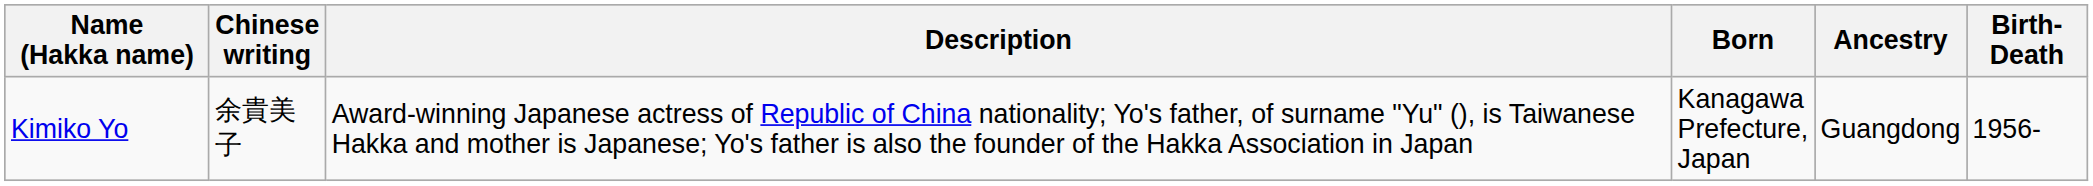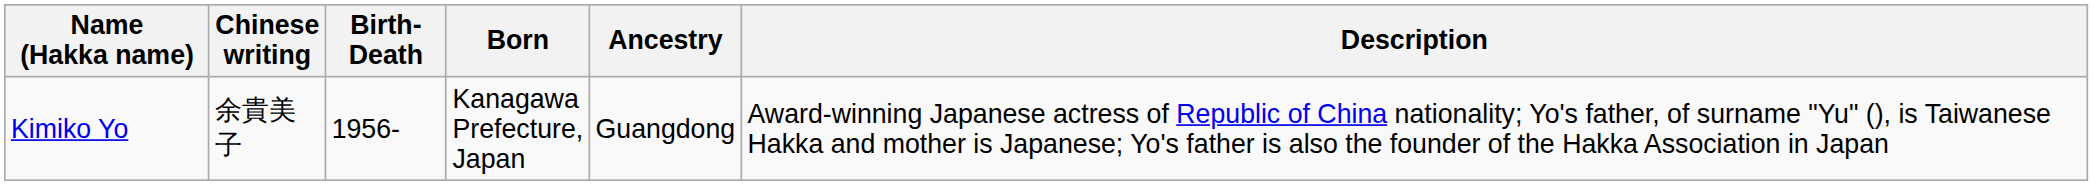 <table class="wikitable">
 <tr>
 <th width="115">Name<br>(Hakka name)</th>
 <th width="60">Chinese writing</th>
-<th>Description</th>
+<th width="65">Birth-Death</th>
 <th width="75">Born</th>
 <th width="75">Ancestry</th>
-<th width="65">Birth-Death</th>
+<th>Description</th>
 </tr>
 <tr>
 <td><a href='#'>Kimiko Yo</a></td>
 <td>余貴美子</td>
-<td>Award-winning Japanese actress of <a href='#'>Republic of China</a> nationality; Yo's father, of surname "Yu" (), is Taiwanese Hakka and mother is Japanese; Yo's father is also the founder of the Hakka Association in Japan</td>
+<td>1956-</td>
 <td>Kanagawa Prefecture, Japan</td>
 <td>Guangdong</td>
-<td>1956-</td>
+<td>Award-winning Japanese actress of <a href='#'>Republic of China</a> nationality; Yo's father, of surname "Yu" (), is Taiwanese Hakka and mother is Japanese; Yo's father is also the founder of the Hakka Association in Japan</td>
 </tr>
 </table>
